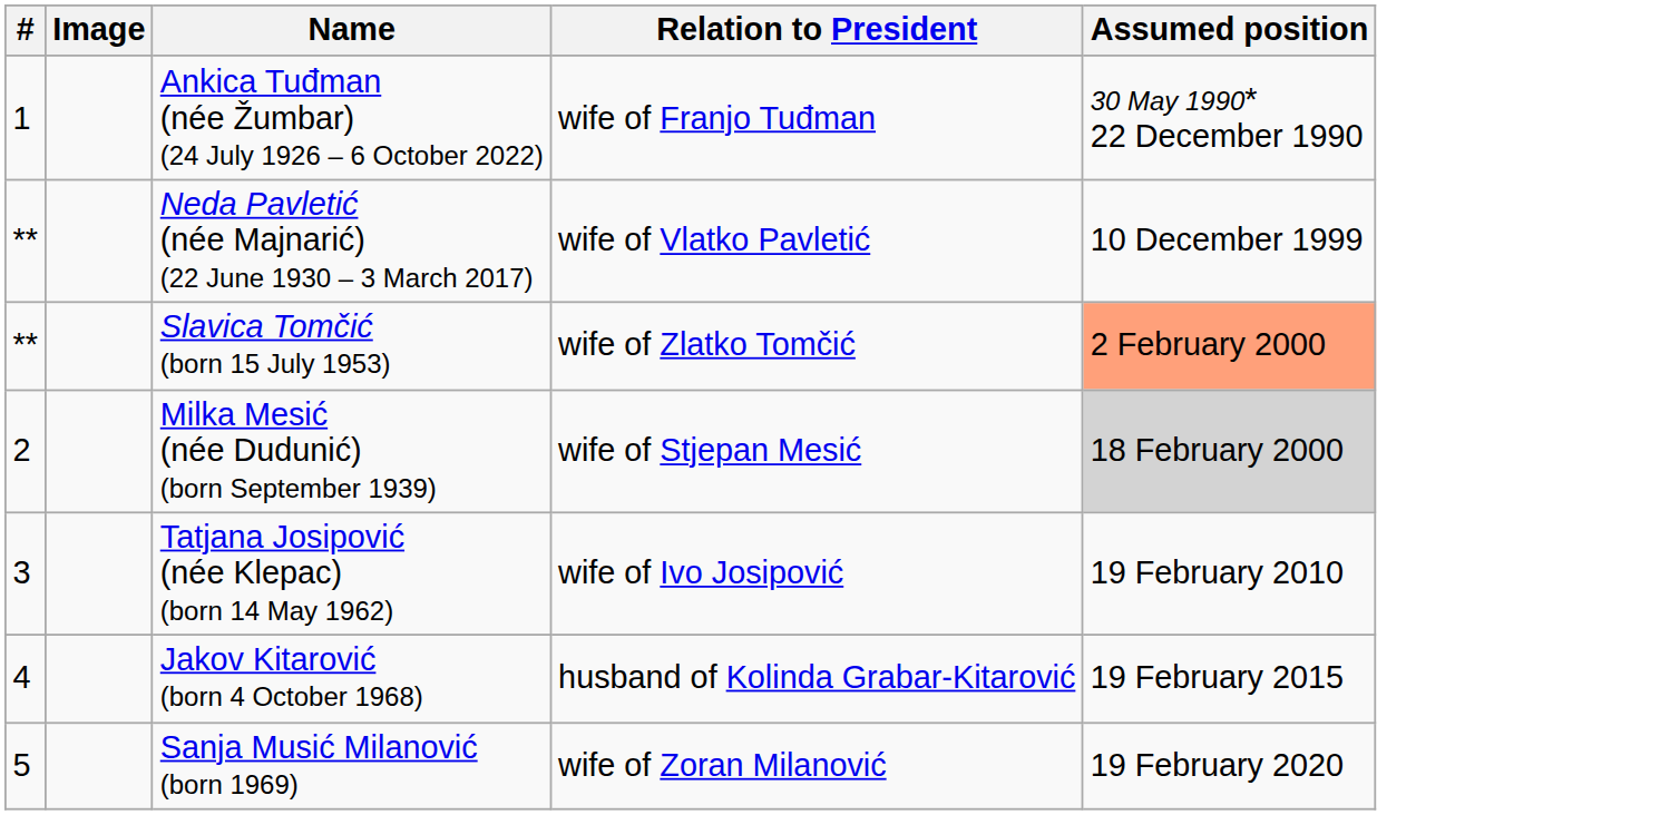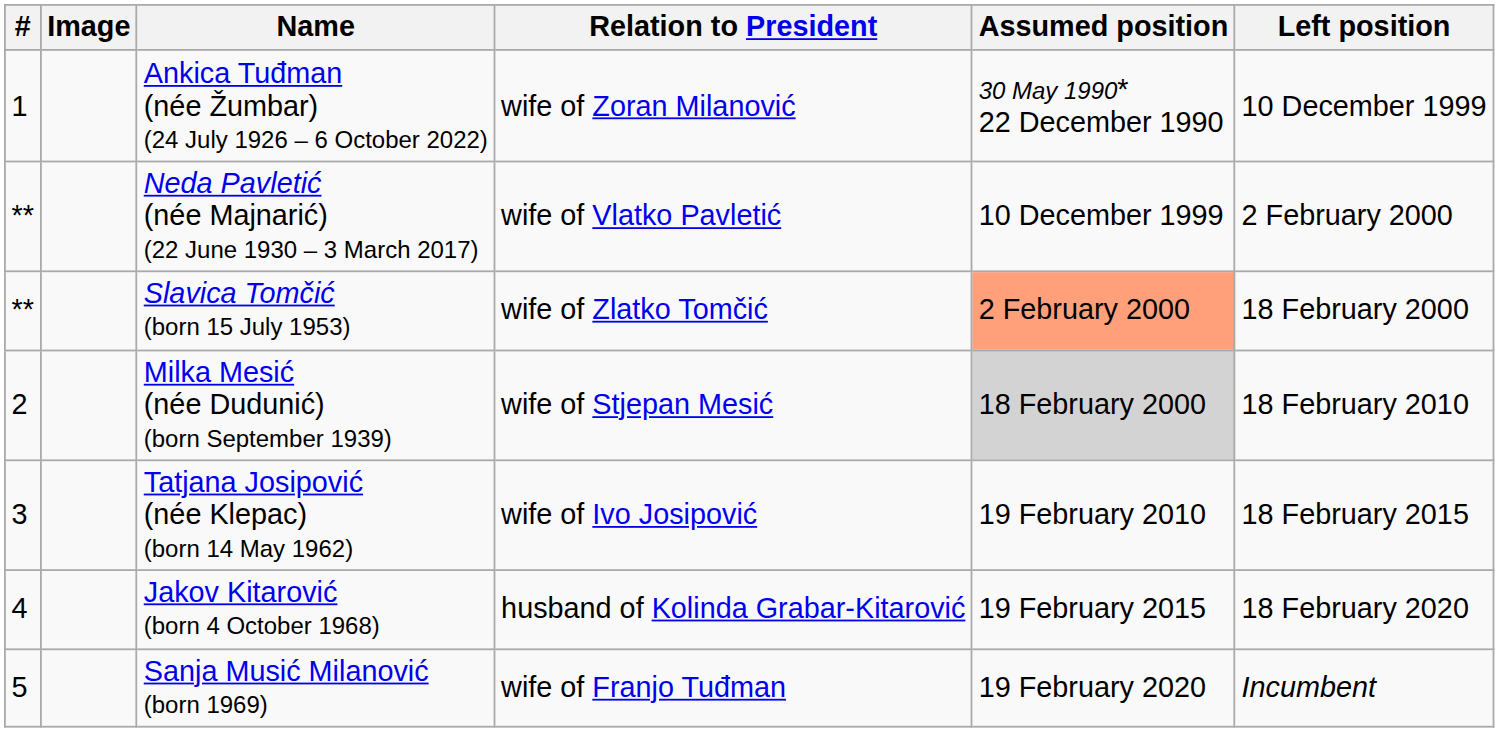 <table class="wikitable">
 <tr>
 <th>#</th>
 <th>Image</th>
 <th>Name</th>
 <th>Relation to <a href='#'>President</a></th>
 <th>Assumed position</th>
+<th>Left position</th>
 </tr>
 <tr>
 <td>1</td>
 <td></td>
 <td><a href='#'>Ankica Tuđman</a><br>(née Žumbar)<br><small>(24 July 1926 – 6 October 2022)</small></td>
-<td>wife of <a href='#'>Franjo Tuđman</a></td>
+<td>wife of <a href='#'>Zoran Milanović</a></td>
 <td><em><small>30 May 1990</small></em>*<br>22 December 1990</td>
+<td>10 December 1999</td>
 </tr>
 <tr>
 <td>**</td>
 <td></td>
 <td><em><a href='#'>Neda Pavletić</a></em><br>(née Majnarić)<br><small>(22 June 1930 – 3 March 2017)</small></td>
 <td>wife of <a href='#'>Vlatko Pavletić</a></td>
 <td>10 December 1999</td>
+<td>2 February 2000</td>
 </tr>
 <tr>
 <td>**</td>
 <td></td>
 <td><em><a href='#'>Slavica Tomčić</a></em><br><small>(born 15 July 1953)</small></td>
 <td>wife of <a href='#'>Zlatko Tomčić</a></td>
 <td style="background: lightsalmon;">2 February 2000</td>
+<td>18 February 2000</td>
 </tr>
 <tr>
 <td>2</td>
 <td></td>
 <td><a href='#'>Milka Mesić</a><br>(née Dudunić)<br><small>(born September 1939)</small></td>
 <td>wife of <a href='#'>Stjepan Mesić</a></td>
 <td style="background: lightgrey;">18 February 2000</td>
+<td>18 February 2010</td>
 </tr>
 <tr>
 <td>3</td>
 <td></td>
 <td><a href='#'>Tatjana Josipović</a><br>(née Klepac)<br><small>(born 14 May 1962)</small></td>
 <td>wife of <a href='#'>Ivo Josipović</a></td>
 <td>19 February 2010</td>
+<td>18 February 2015</td>
 </tr>
 <tr>
 <td>4</td>
 <td></td>
 <td><a href='#'>Jakov Kitarović</a><br><small>(born 4 October 1968)</small></td>
 <td>husband of <a href='#'>Kolinda Grabar-Kitarović</a></td>
 <td>19 February 2015</td>
+<td>18 February 2020</td>
 </tr>
 <tr>
 <td>5</td>
 <td></td>
 <td><a href='#'>Sanja Musić Milanović</a><br><small>(born 1969)</small></td>
-<td>wife of <a href='#'>Zoran Milanović</a></td>
+<td>wife of <a href='#'>Franjo Tuđman</a></td>
 <td>19 February 2020</td>
+<td><em>Incumbent</em></td>
 </tr>
 </table>
